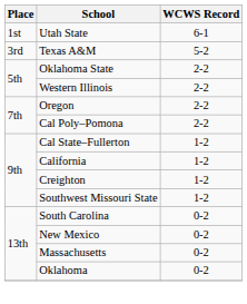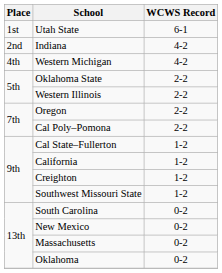 <table class="wikitable">
 <tr>
 <th>Place</th>
 <th>School</th>
 <th align="center">WCWS Record</th>
 </tr>
 <tr>
 <td>1st</td>
 <td>Utah State</td>
 <td align="center">6-1</td>
 </tr>
 <tr>
-<td>3rd</td>
-<td>Texas A&M</td>
-<td align="center">5-2</td>
+<td>2nd</td>
+<td>Indiana</td>
+<td align="center">4-2</td>
+</tr>
+<tr>
+<td>4th</td>
+<td>Western Michigan</td>
+<td align="center">4-2</td>
 </tr>
 <tr>
 <td rowspan="2">5th</td>
 <td>Oklahoma State</td>
 <td align="center">2-2</td>
 </tr>
 <tr>
 <td>Western Illinois</td>
 <td align="center">2-2</td>
 </tr>
 <tr>
 <td rowspan="2">7th</td>
 <td>Oregon</td>
 <td align="center">2-2</td>
 </tr>
 <tr>
 <td>Cal Poly–Pomona</td>
 <td align="center">2-2</td>
 </tr>
 <tr>
 <td rowspan="4">9th</td>
 <td>Cal State–Fullerton</td>
 <td align="center">1-2</td>
 </tr>
 <tr>
 <td>California</td>
 <td align="center">1-2</td>
 </tr>
 <tr>
 <td>Creighton</td>
 <td align="center">1-2</td>
 </tr>
 <tr>
 <td>Southwest Missouri State</td>
 <td align="center">1-2</td>
 </tr>
 <tr>
 <td rowspan="4">13th</td>
 <td>South Carolina</td>
 <td align="center">0-2</td>
 </tr>
 <tr>
 <td>New Mexico</td>
 <td align="center">0-2</td>
 </tr>
 <tr>
 <td>Massachusetts</td>
 <td align="center">0-2</td>
 </tr>
 <tr>
 <td>Oklahoma</td>
 <td align="center">0-2</td>
 </tr>
 <tr>
 </tr>
 </table>
